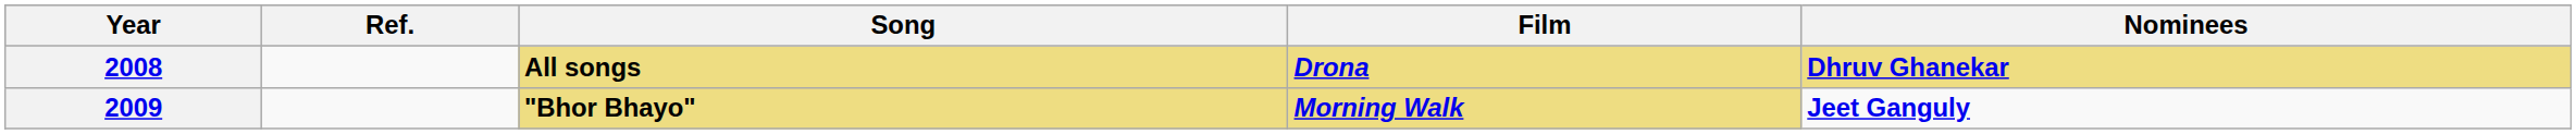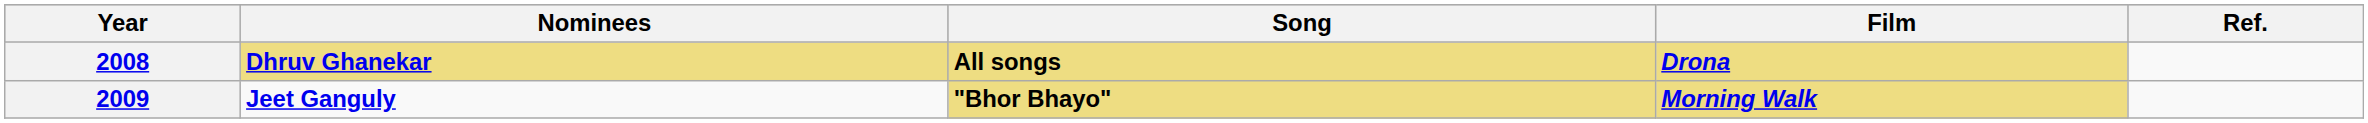 <table class="wikitable" style="width:100%">
 <tr bgcolor="#bebebe">
 <th style="width:10%">Year</th>
-<th style="width:10%">Ref.</th>
+<th style="width:30%">Nominees</th>
 <th style="width:30%">Song</th>
 <th style="width:20%">Film</th>
-<th style="width:30%">Nominees</th>
+<th style="width:10%">Ref.</th>
 </tr>
 <tr>
 <th scope="row" style="text-align:center"><strong><a href='#'>2008<br></a></strong></th>
-<td style="text-align:center"></td>
+<td style="background:#EEDD82"><strong><a href='#'>Dhruv Ghanekar</a></strong></td>
 <td style="background:#EEDD82"><strong>All songs</strong></td>
 <td style="background:#EEDD82"><strong><em><a href='#'>Drona</a></em></strong></td>
-<td style="background:#EEDD82"><strong><a href='#'>Dhruv Ghanekar</a></strong></td>
+<td style="text-align:center"></td>
 </tr>
 <tr>
 <th scope="row" style="text-align:center"><strong><a href='#'>2009<br></a></strong></th>
-<td style="text-align:center"></td>
+<td style="background:#EEDihuuuuD82"><strong><a href='#'>Jeet Ganguly</a></strong></td>
 <td style="background:#EEDD82"><strong>"Bhor Bhayo"</strong></td>
 <td style="background:#EEDD82"><strong><em><a href='#'>Morning Walk</a></em></strong></td>
-<td style="background:#EEDihuuuuD82"><strong><a href='#'>Jeet Ganguly</a></strong></td>
+<td style="text-align:center"></td>
 </tr>
 </table>
